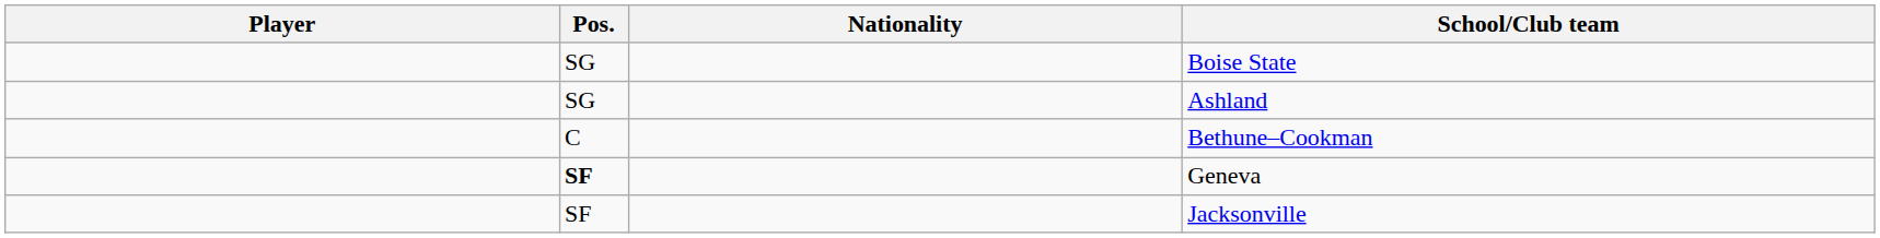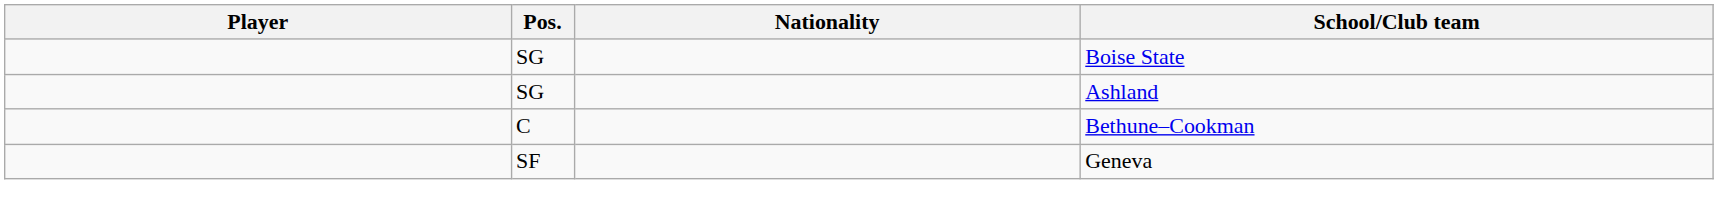 <table class="wikitable sortable sortable">
 <tr>
 <th style="width:16%;">Player</th>
 <th style="width:1%;">Pos.</th>
 <th style="width:16%;">Nationality</th>
 <th style="width:20%;">School/Club team</th>
 </tr>
 <tr>
 <td></td>
 <td>SG</td>
 <td></td>
 <td><a href='#'>Boise State</a> </td>
 </tr>
 <tr>
 <td></td>
 <td>SG</td>
 <td></td>
 <td><a href='#'>Ashland</a> </td>
 </tr>
 <tr>
 <td></td>
 <td>C</td>
 <td><br></td>
 <td><a href='#'>Bethune–Cookman</a> </td>
 </tr>
 <tr>
 <td></td>
-<td><strong>SF</strong></td>
+<td>SF</td>
 <td></td>
 <td>Geneva </td>
 </tr>
-<tr>
-<td></td>
-<td>SF</td>
-<td></td>
-<td><a href='#'>Jacksonville</a> </td>
-</tr>
 </table>
